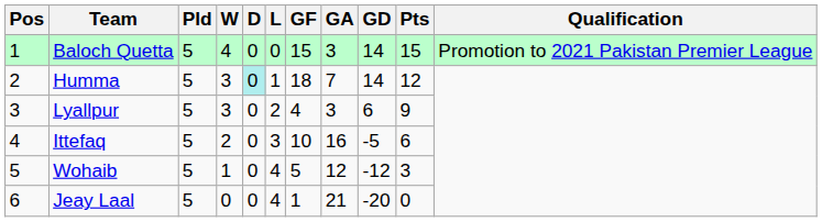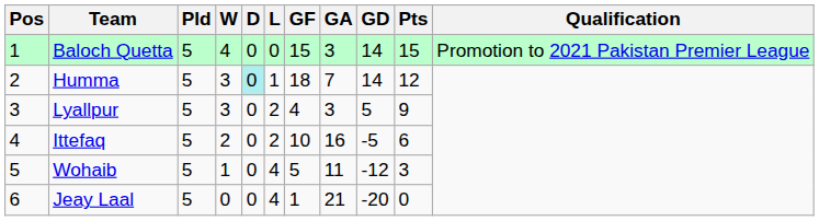 <table class="wikitable">
 <tr>
 <th>Pos</th>
 <th>Team</th>
 <th>Pld</th>
 <th>W</th>
 <th>D</th>
 <th>L</th>
 <th>GF</th>
 <th>GA</th>
 <th>GD</th>
 <th>Pts</th>
 <th>Qualification</th>
 </tr>
 <tr style="background:#bfc">
 <td>1</td>
 <td Gwadar Port Authority><a href='#'>Baloch Quetta</a></td>
 <td>5</td>
 <td>4</td>
 <td>0</td>
 <td>0</td>
 <td>15</td>
 <td>3</td>
 <td>14</td>
 <td>15</td>
 <td>Promotion to <a href='#'>2021 Pakistan Premier League</a></td>
 </tr>
 <tr>
 <td>2</td>
 <td><a href='#'>Humma</a></td>
 <td>5</td>
 <td>3</td>
 <td style="background: paleturquoise;">0</td>
 <td>1</td>
 <td>18</td>
 <td>7</td>
 <td>14</td>
 <td>12</td>
 <td rowspan="5"></td>
 </tr>
 <tr>
 <td>3</td>
 <td><a href='#'>Lyallpur</a></td>
 <td>5</td>
 <td>3</td>
 <td>0</td>
 <td>2</td>
 <td>4</td>
 <td>3</td>
-<td>6</td>
+<td>5</td>
 <td>9</td>
 </tr>
 <tr>
 <td>4</td>
 <td><a href='#'>Ittefaq</a></td>
 <td>5</td>
 <td>2</td>
 <td>0</td>
-<td>3</td>
+<td>2</td>
 <td>10</td>
 <td>16</td>
 <td>-5</td>
 <td>6</td>
 </tr>
 <tr>
 <td>5</td>
 <td><a href='#'>Wohaib</a></td>
 <td>5</td>
 <td>1</td>
 <td>0</td>
 <td>4</td>
 <td>5</td>
-<td>12</td>
+<td>11</td>
 <td>-12</td>
 <td>3</td>
 </tr>
 <tr>
 <td>6</td>
 <td><a href='#'>Jeay Laal</a></td>
 <td>5</td>
 <td>0</td>
 <td>0</td>
 <td>4</td>
 <td>1</td>
 <td>21</td>
 <td>-20</td>
 <td>0</td>
 </tr>
 </table>
